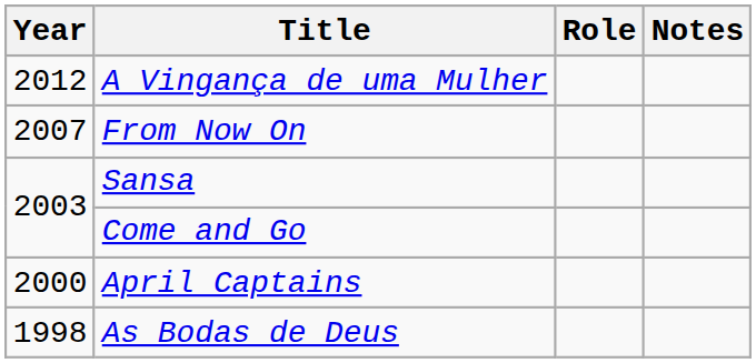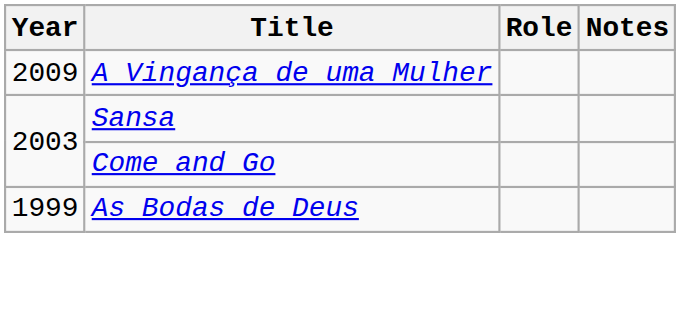 <table class="wikitable sortable">
 <tr>
 <th>Year</th>
 <th>Title</th>
 <th>Role</th>
 <th class="unsortable">Notes</th>
 </tr>
 <tr>
-<td>2012</td>
+<td>2009</td>
 <td><em><a href='#'>A Vingança de uma Mulher</a></em></td>
-<td></td>
-<td></td>
-</tr>
-<tr>
-<td>2007</td>
-<td><em><a href='#'>From Now On</a></em></td>
 <td></td>
 <td></td>
 </tr>
 <tr>
 <td rowspan="2">2003</td>
 <td><em><a href='#'>Sansa</a></em></td>
 <td></td>
 <td></td>
 </tr>
 <tr>
 <td><em><a href='#'>Come and Go</a></em></td>
 <td></td>
 <td></td>
 </tr>
 <tr>
-<td>2000</td>
-<td><em><a href='#'>April Captains</a></em></td>
-<td></td>
-<td></td>
-</tr>
-<tr>
-<td>1998</td>
+<td>1999</td>
 <td><em><a href='#'>As Bodas de Deus</a></em></td>
 <td></td>
 </tr>
 </table>
